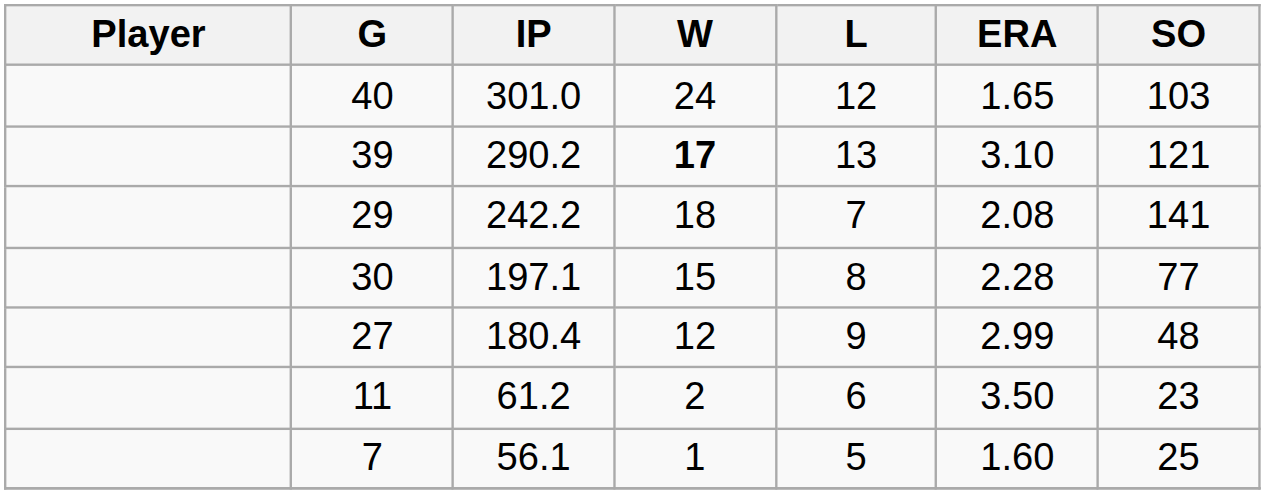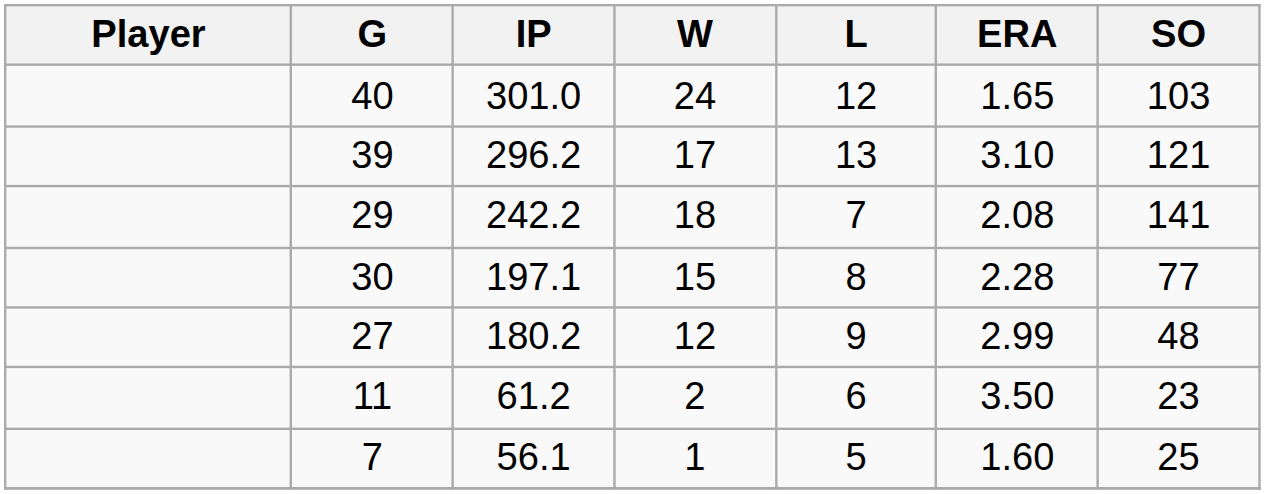 <table class="wikitable sortable">
 <tr>
 <th bgcolor="#DDDDFF" width="16%">Player</th>
 <th bgcolor="#DDDDFF" width="9%">G</th>
 <th bgcolor="#DDDDFF" width="9%">IP</th>
 <th bgcolor="#DDDDFF" width="9%">W</th>
 <th bgcolor="#DDDDFF" width="9%">L</th>
 <th bgcolor="#DDDDFF" width="9%">ERA</th>
 <th bgcolor="#DDDDFF" width="9%">SO</th>
 </tr>
 <tr align="center">
 <td></td>
 <td>40</td>
 <td>301.0</td>
 <td>24</td>
 <td>12</td>
 <td>1.65</td>
 <td>103</td>
 </tr>
 <tr align="center">
 <td></td>
 <td>39</td>
-<td>290.2</td>
-<td><strong>17</strong></td>
+<td>296.2</td>
+<td>17</td>
 <td>13</td>
 <td>3.10</td>
 <td>121</td>
 </tr>
 <tr align="center">
 <td></td>
 <td>29</td>
 <td>242.2</td>
 <td>18</td>
 <td>7</td>
 <td>2.08</td>
 <td>141</td>
 </tr>
 <tr align="center">
 <td></td>
 <td>30</td>
 <td>197.1</td>
 <td>15</td>
 <td>8</td>
 <td>2.28</td>
 <td>77</td>
 </tr>
 <tr align="center">
 <td></td>
 <td>27</td>
-<td>180.4</td>
+<td>180.2</td>
 <td>12</td>
 <td>9</td>
 <td>2.99</td>
 <td>48</td>
 </tr>
 <tr align="center">
 <td></td>
 <td>11</td>
 <td>61.2</td>
 <td>2</td>
 <td>6</td>
 <td>3.50</td>
 <td>23</td>
 </tr>
 <tr align="center">
 <td></td>
 <td>7</td>
 <td>56.1</td>
 <td>1</td>
 <td>5</td>
 <td>1.60</td>
 <td>25</td>
 </tr>
 <tr align="center">
 </tr>
 </table>
